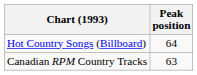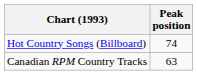 <table class="wikitable">
 <tr>
 <th>Chart (1993)</th>
 <th>Peak<br>position</th>
 </tr>
 <tr>
 <td><a href='#'>Hot Country Songs</a> (<a href='#'>Billboard</a>)</td>
-<td align="center">64</td>
+<td align="center">74</td>
 </tr>
 <tr>
 <td>Canadian <em>RPM</em> Country Tracks</td>
 <td align="center">63</td>
 </tr>
 </table>
